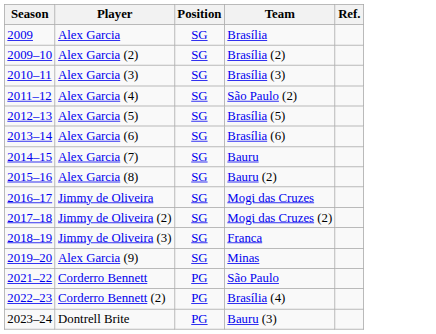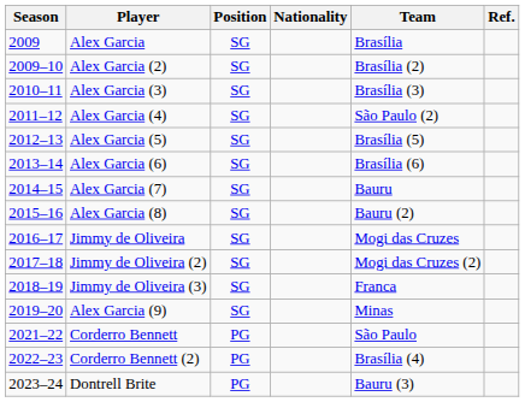 <table class="wikitable sortable">
 <tr>
 <th scope="col">Season</th>
 <th scope="col">Player</th>
 <th scope="col">Position</th>
+<th scope="col">Nationality</th>
 <th scope="col">Team</th>
 <th scope="col">Ref.</th>
 </tr>
 <tr>
 <td><a href='#'>2009</a></td>
 <td><a href='#'>Alex Garcia</a></td>
 <td style="text-align:center;"><a href='#'>SG</a></td>
+<td></td>
 <td><a href='#'>Brasília</a></td>
 <td></td>
 </tr>
 <tr>
 <td><a href='#'>2009–10</a></td>
 <td><a href='#'>Alex Garcia</a> (2)</td>
 <td style="text-align:center;"><a href='#'>SG</a></td>
+<td></td>
 <td><a href='#'>Brasília</a> (2)</td>
 <td></td>
 </tr>
 <tr>
 <td><a href='#'>2010–11</a></td>
 <td><a href='#'>Alex Garcia</a> (3)</td>
 <td style="text-align:center;"><a href='#'>SG</a></td>
+<td></td>
 <td><a href='#'>Brasília</a> (3)</td>
 <td></td>
 </tr>
 <tr>
 <td><a href='#'>2011–12</a></td>
 <td><a href='#'>Alex Garcia</a> (4)</td>
 <td style="text-align:center;"><a href='#'>SG</a></td>
+<td></td>
 <td><a href='#'>São Paulo</a> (2)</td>
 <td></td>
 </tr>
 <tr>
 <td><a href='#'>2012–13</a></td>
 <td><a href='#'>Alex Garcia</a> (5)</td>
 <td style="text-align:center;"><a href='#'>SG</a></td>
+<td></td>
 <td><a href='#'>Brasília</a> (5)</td>
 <td></td>
 </tr>
 <tr>
 <td><a href='#'>2013–14</a></td>
 <td><a href='#'>Alex Garcia</a> (6)</td>
 <td style="text-align:center;"><a href='#'>SG</a></td>
+<td></td>
 <td><a href='#'>Brasília</a> (6)</td>
 <td></td>
 </tr>
 <tr>
 <td><a href='#'>2014–15</a></td>
 <td><a href='#'>Alex Garcia</a> (7)</td>
 <td style="text-align:center;"><a href='#'>SG</a></td>
+<td></td>
 <td><a href='#'>Bauru</a></td>
 <td></td>
 </tr>
 <tr>
 <td><a href='#'>2015–16</a></td>
 <td><a href='#'>Alex Garcia</a> (8)</td>
 <td style="text-align:center;"><a href='#'>SG</a></td>
+<td></td>
 <td><a href='#'>Bauru</a> (2)</td>
 <td></td>
 </tr>
 <tr>
 <td><a href='#'>2016–17</a></td>
 <td><a href='#'>Jimmy de Oliveira</a></td>
 <td style="text-align:center;"><a href='#'>SG</a></td>
+<td></td>
 <td><a href='#'>Mogi das Cruzes</a></td>
 <td></td>
 </tr>
 <tr>
 <td><a href='#'>2017–18</a></td>
 <td><a href='#'>Jimmy de Oliveira</a> (2)</td>
 <td style="text-align:center;"><a href='#'>SG</a></td>
+<td></td>
 <td><a href='#'>Mogi das Cruzes</a> (2)</td>
 <td></td>
 </tr>
 <tr>
 <td><a href='#'>2018–19</a></td>
 <td><a href='#'>Jimmy de Oliveira</a> (3)</td>
 <td style="text-align:center;"><a href='#'>SG</a></td>
+<td></td>
 <td><a href='#'>Franca</a></td>
 <td></td>
 </tr>
 <tr>
 <td><a href='#'>2019–20</a></td>
 <td><a href='#'>Alex Garcia</a> (9)</td>
 <td style="text-align:center;"><a href='#'>SG</a></td>
+<td></td>
 <td><a href='#'>Minas</a></td>
 <td></td>
 </tr>
 <tr>
 <td><a href='#'>2021–22</a></td>
 <td><a href='#'>Corderro Bennett</a></td>
 <td align=center><a href='#'>PG</a></td>
+<td></td>
 <td><a href='#'>São Paulo</a></td>
 <td></td>
 </tr>
 <tr>
 <td><a href='#'>2022–23</a></td>
 <td><a href='#'>Corderro Bennett</a> (2)</td>
 <td align=center><a href='#'>PG</a></td>
+<td></td>
 <td><a href='#'>Brasília</a> (4)</td>
 <td></td>
 </tr>
 <tr>
 <td>2023–24</td>
 <td>Dontrell Brite</td>
 <td align=center><a href='#'>PG</a></td>
+<td></td>
 <td><a href='#'>Bauru</a> (3)</td>
 <td></td>
 </tr>
 </table>
